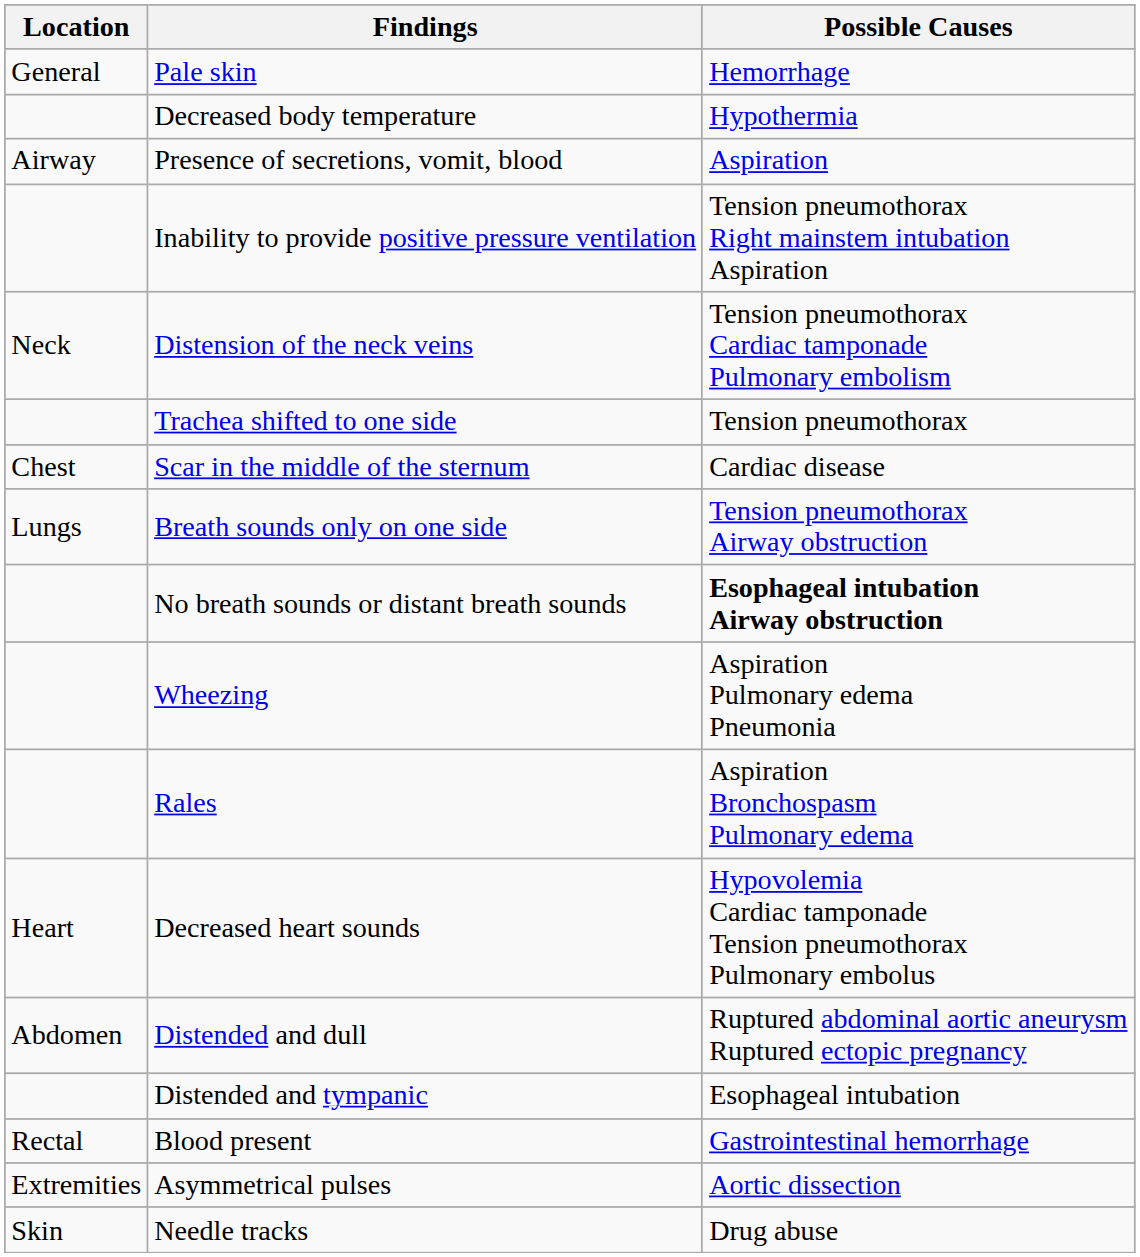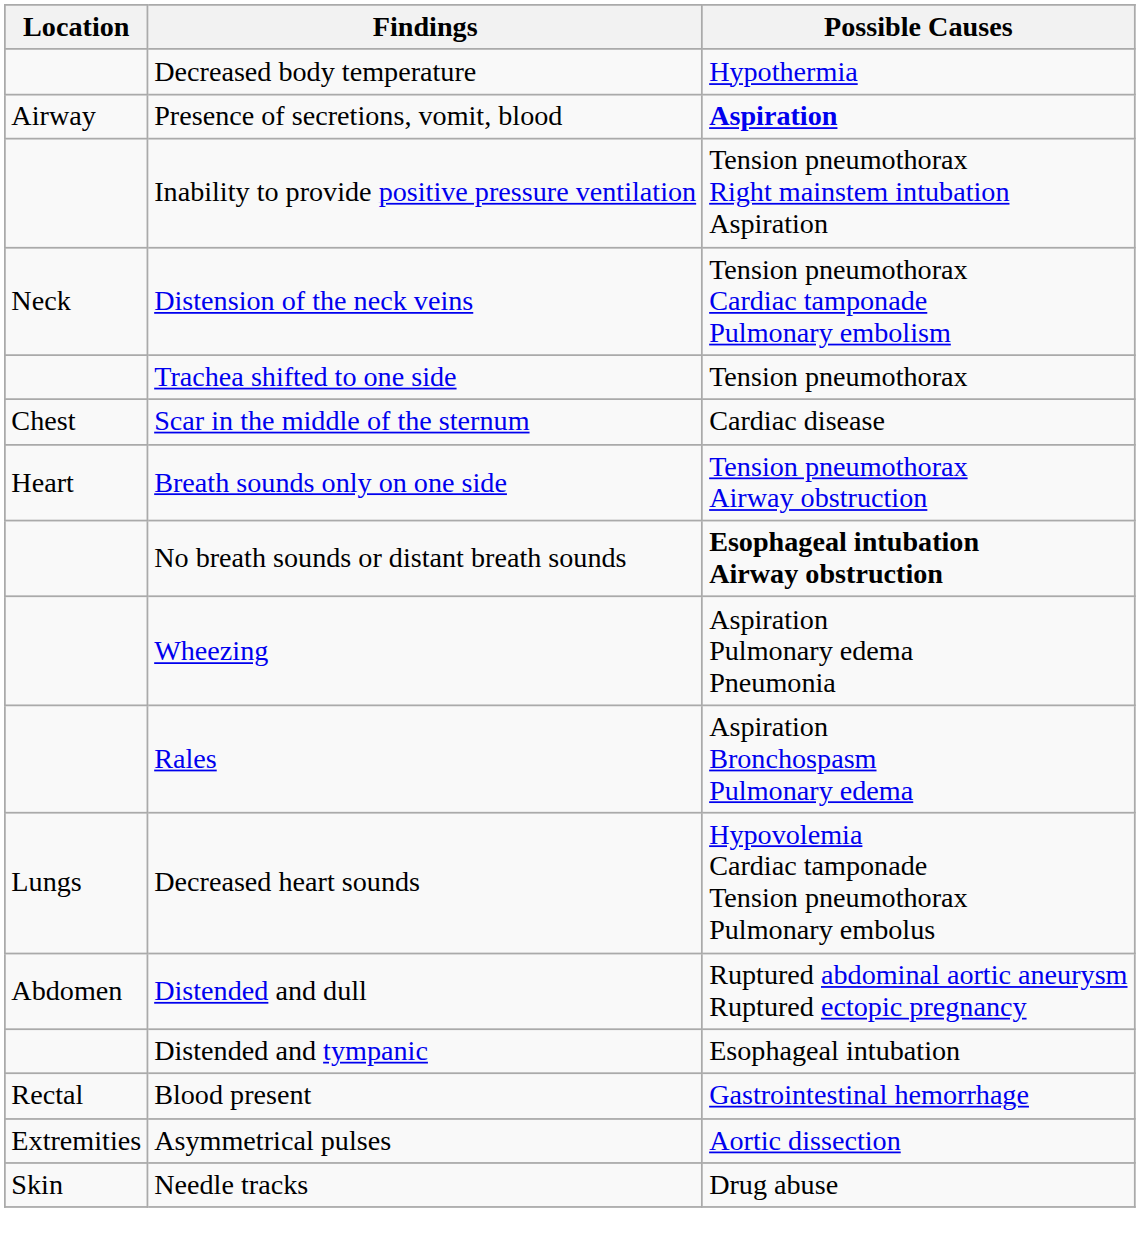 <table class="wikitable">
 <tr>
 <th>Location</th>
 <th>Findings</th>
 <th>Possible Causes</th>
-</tr>
-<tr>
-<td>General</td>
-<td><a href='#'>Pale skin</a></td>
-<td><a href='#'>Hemorrhage</a></td>
 </tr>
 <tr>
 <td></td>
 <td>Decreased body temperature</td>
 <td><a href='#'>Hypothermia</a></td>
 </tr>
 <tr>
 <td>Airway</td>
 <td>Presence of secretions, vomit, blood</td>
-<td><a href='#'>Aspiration</a></td>
+<td><strong><a href='#'>Aspiration</a></strong></td>
 </tr>
 <tr>
 <td></td>
 <td>Inability to provide <a href='#'>positive pressure ventilation</a></td>
 <td>Tension pneumothorax<br><a href='#'>Right mainstem intubation</a><br>Aspiration</td>
 </tr>
 <tr>
 <td>Neck</td>
 <td><a href='#'>Distension of the neck veins</a></td>
 <td>Tension pneumothorax<br><a href='#'>Cardiac tamponade</a><br><a href='#'>Pulmonary embolism</a></td>
 </tr>
 <tr>
 <td></td>
 <td><a href='#'>Trachea shifted to one side</a></td>
 <td>Tension pneumothorax</td>
 </tr>
 <tr>
 <td>Chest</td>
 <td><a href='#'>Scar in the middle of the sternum</a></td>
 <td>Cardiac disease</td>
 </tr>
 <tr>
-<td>Lungs</td>
+<td>Heart</td>
 <td><a href='#'>Breath sounds only on one side</a></td>
 <td><a href='#'>Tension pneumothorax</a><br><a href='#'>Airway obstruction</a></td>
 </tr>
 <tr>
 <td></td>
 <td>No breath sounds or distant breath sounds</td>
 <td><strong>Esophageal intubation<br>Airway obstruction</strong></td>
 </tr>
 <tr>
 <td></td>
 <td><a href='#'>Wheezing</a></td>
 <td>Aspiration<br>Pulmonary edema<br>Pneumonia</td>
 </tr>
 <tr>
 <td></td>
 <td><a href='#'>Rales</a></td>
 <td>Aspiration<br><a href='#'>Bronchospasm</a><br><a href='#'>Pulmonary edema</a></td>
 </tr>
 <tr>
-<td>Heart</td>
+<td>Lungs</td>
 <td>Decreased heart sounds</td>
 <td><a href='#'>Hypovolemia</a><br>Cardiac tamponade<br>Tension pneumothorax<br>Pulmonary embolus</td>
 </tr>
 <tr>
 <td>Abdomen</td>
 <td><a href='#'>Distended</a> and dull</td>
 <td>Ruptured <a href='#'>abdominal aortic aneurysm</a><br>Ruptured <a href='#'>ectopic pregnancy</a></td>
 </tr>
 <tr>
 <td></td>
 <td>Distended and <a href='#'>tympanic</a></td>
 <td>Esophageal intubation</td>
 </tr>
 <tr>
 <td>Rectal</td>
 <td>Blood present</td>
 <td><a href='#'>Gastrointestinal hemorrhage</a></td>
 </tr>
 <tr>
 <td>Extremities</td>
 <td>Asymmetrical pulses</td>
 <td><a href='#'>Aortic dissection</a></td>
 </tr>
 <tr>
 <td>Skin</td>
 <td>Needle tracks</td>
 <td>Drug abuse</td>
 </tr>
 </table>
